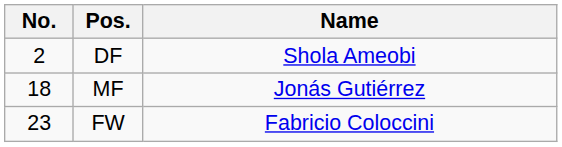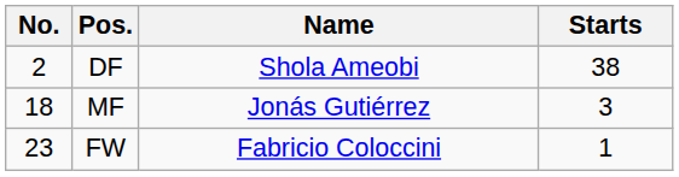 <table class="wikitable" style="text-align:center">
 <tr>
 <th width=10%>No.</th>
 <th width=10%>Pos.</th>
 <th width=60%>Name</th>
+<th width=20%>Starts</th>
 </tr>
 <tr>
 <td>2</td>
 <td>DF</td>
 <td> <a href='#'>Shola Ameobi</a></td>
+<td align="center">38</td>
 </tr>
 <tr>
 <td>18</td>
 <td>MF</td>
 <td> <a href='#'>Jonás Gutiérrez</a></td>
+<td align="center">3</td>
 </tr>
 <tr>
 <td>23</td>
 <td>FW</td>
 <td> <a href='#'>Fabricio Coloccini</a></td>
+<td align="center">1</td>
 </tr>
 </table>
